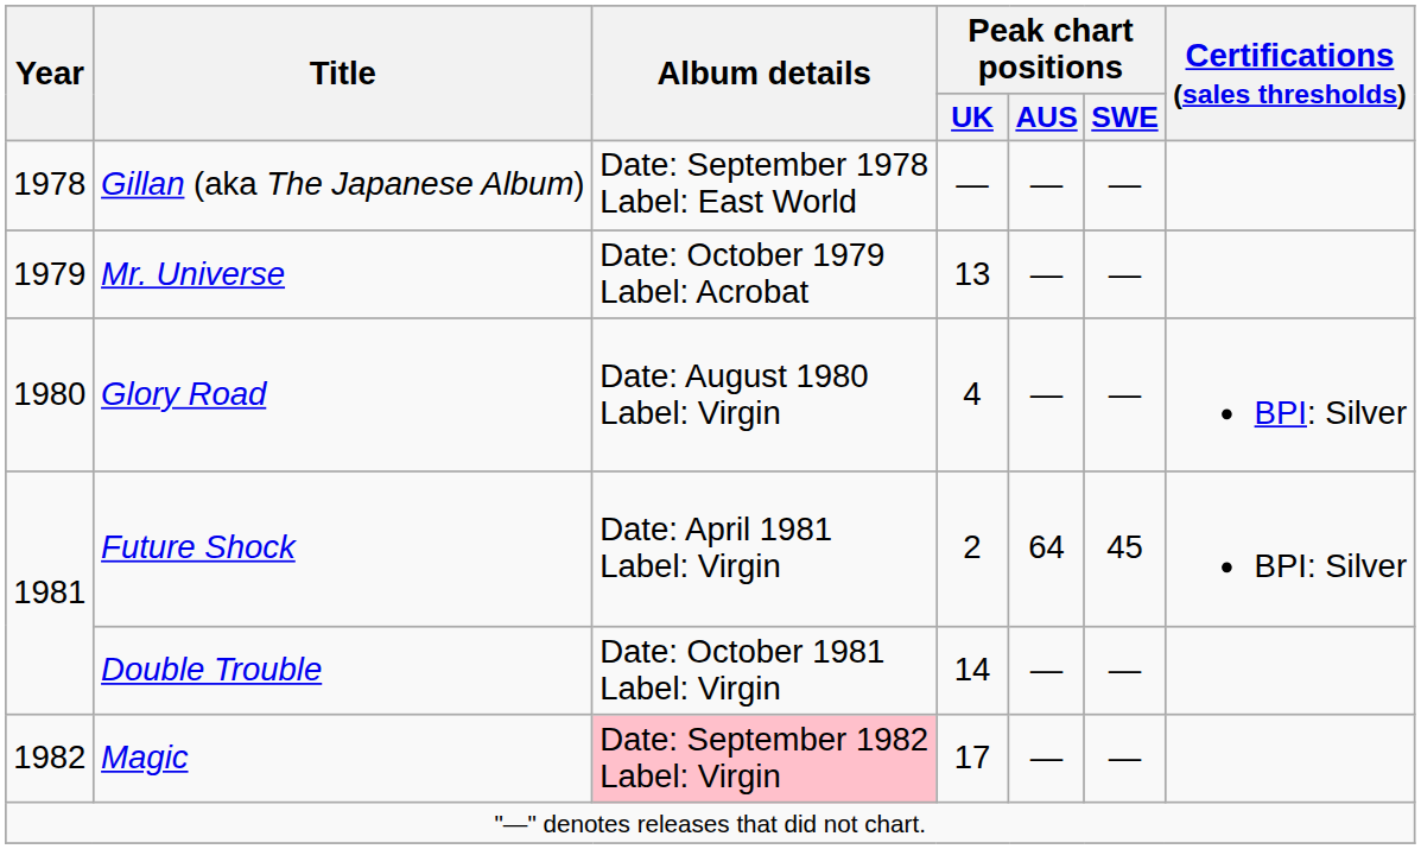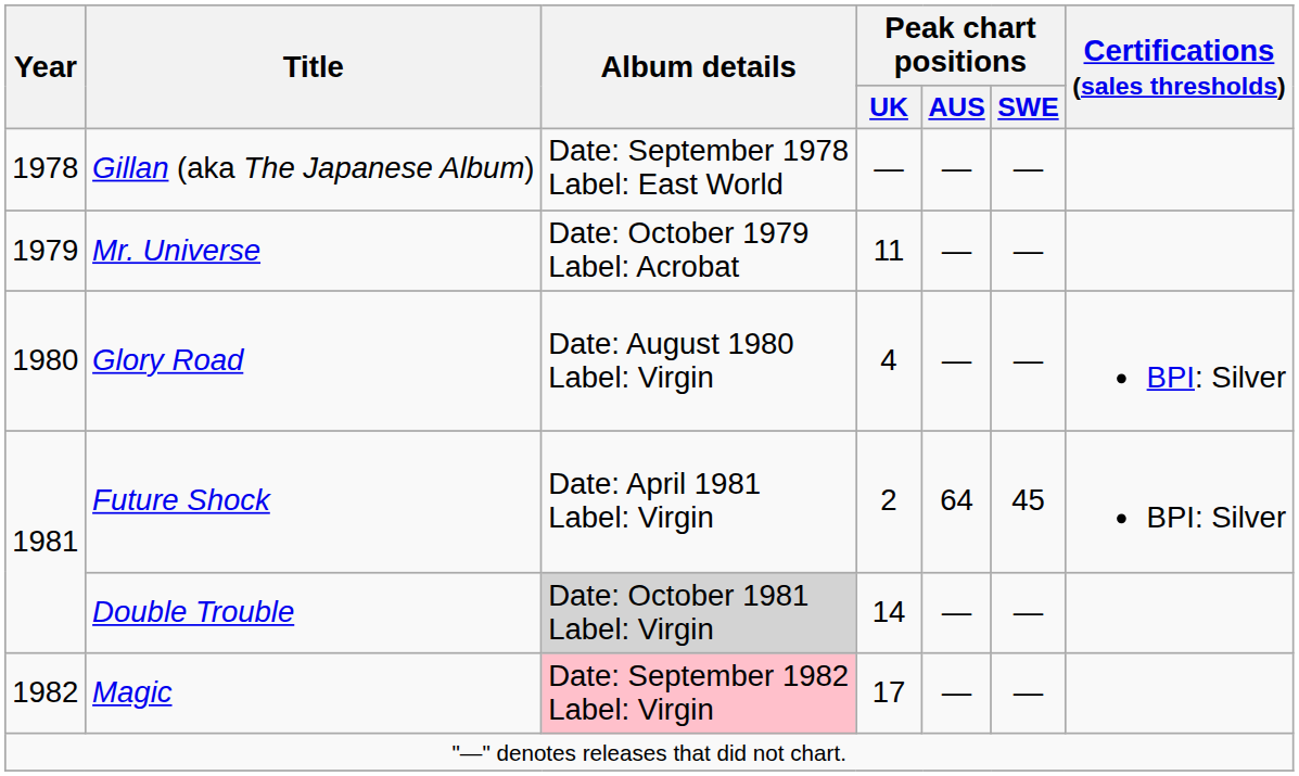 <table class="wikitable">
 <tr>
 <th rowspan="2">Year</th>
 <th rowspan="2">Title</th>
 <th rowspan="2">Album details</th>
 <th colspan="3">Peak chart positions</th>
 <th rowspan="2"><a href='#'>Certifications</a><br><small>(<a href='#'>sales thresholds</a>)</small></th>
 </tr>
 <tr>
 <th style="width:2em;font-size:90%"><a href='#'>UK</a><br></th>
 <th style="width:2em;font-size:90%"><a href='#'>AUS</a><br></th>
 <th style="width:2em;font-size:90%"><a href='#'>SWE</a><br></th>
 </tr>
 <tr>
 <td>1978</td>
 <td><em><a href='#'>Gillan</a></em> (aka <em>The Japanese Album</em>)</td>
 <td>Date: September 1978 <br> Label: East World</td>
 <td align=center>—</td>
 <td align=center>—</td>
 <td align=center>—</td>
 <td></td>
 </tr>
 <tr>
 <td>1979</td>
 <td><em><a href='#'>Mr. Universe</a></em></td>
 <td>Date: October 1979 <br> Label: Acrobat</td>
-<td align=center>13</td>
+<td align=center>11</td>
 <td align=center>—</td>
 <td align=center>—</td>
 <td></td>
 </tr>
 <tr>
 <td>1980</td>
 <td><em><a href='#'>Glory Road</a></em></td>
 <td>Date: August 1980 <br> Label: Virgin</td>
 <td align=center>4</td>
 <td align=center>—</td>
 <td align=center>—</td>
 <td><br><ul><li><a href='#'>BPI</a>: Silver</li></ul></td>
 </tr>
 <tr>
 <td rowspan=2>1981</td>
 <td><em><a href='#'>Future Shock</a></em></td>
 <td>Date: April 1981 <br> Label: Virgin</td>
 <td align=center>2</td>
 <td align=center>64</td>
 <td align=center>45</td>
 <td><br><ul><li>BPI: Silver</li></ul></td>
 </tr>
 <tr>
 <td><em><a href='#'>Double Trouble</a></em></td>
-<td>Date: October 1981 <br> Label: Virgin</td>
+<td style="background: lightgrey;">Date: October 1981 <br> Label: Virgin</td>
 <td align=center>14</td>
 <td align=center>—</td>
 <td align=center>—</td>
 <td></td>
 </tr>
 <tr>
 <td>1982</td>
 <td><em><a href='#'>Magic</a></em></td>
 <td style="background: pink;">Date: September 1982 <br> Label: Virgin</td>
 <td align=center>17</td>
 <td align=center>—</td>
 <td align=center>—</td>
 <td></td>
 </tr>
 <tr>
 <td colspan="12" style="text-align:center; font-size:9pt;">"—" denotes releases that did not chart.</td>
 </tr>
 </table>
